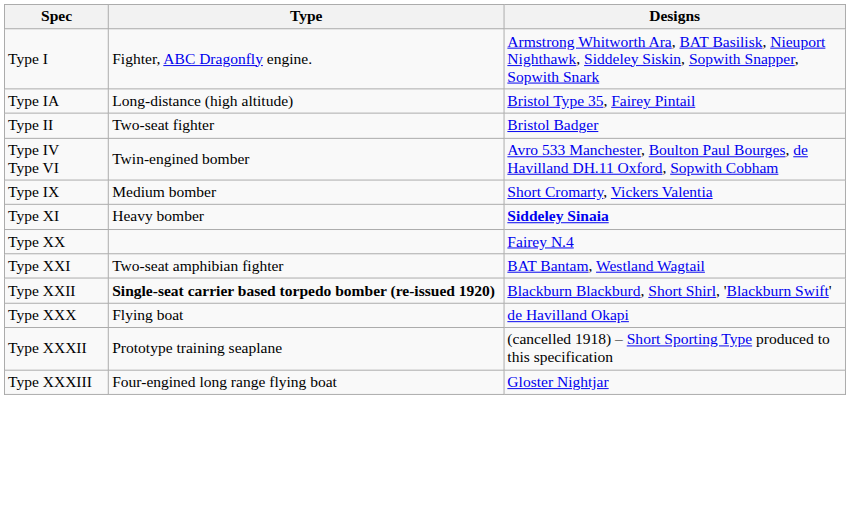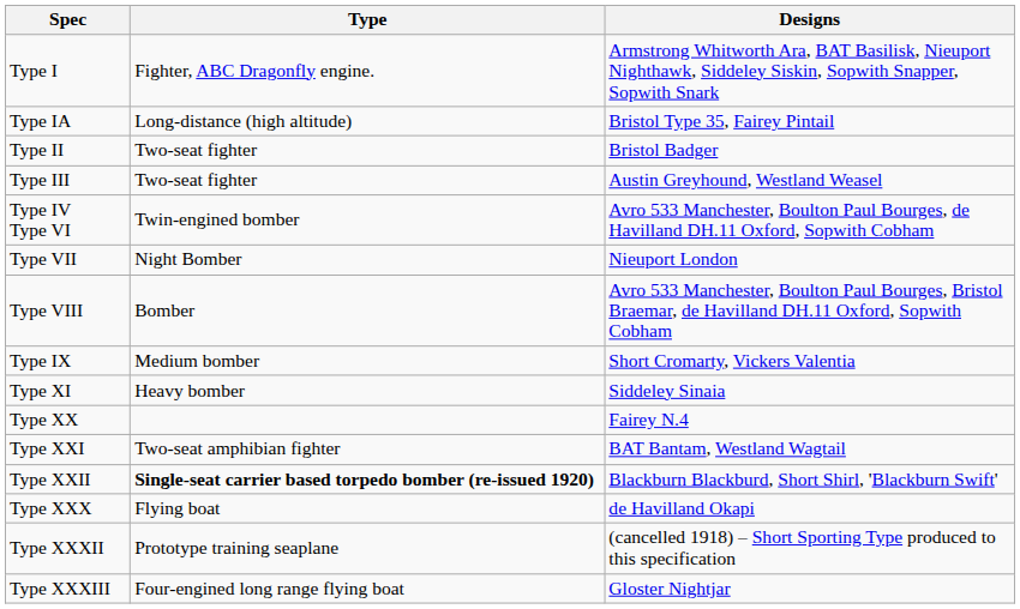 <table class="wikitable">
 <tr>
 <th width=100>Spec</th>
 <th width=400>Type</th>
 <th>Designs</th>
 </tr>
 <tr>
 <td>Type I</td>
 <td>Fighter, <a href='#'>ABC Dragonfly</a> engine.</td>
 <td><a href='#'>Armstrong Whitworth Ara</a>, <a href='#'>BAT Basilisk</a>, <a href='#'>Nieuport Nighthawk</a>, <a href='#'>Siddeley Siskin</a>, <a href='#'>Sopwith Snapper</a>, <a href='#'>Sopwith Snark</a></td>
 </tr>
 <tr>
 <td>Type IA</td>
 <td>Long-distance (high altitude)</td>
 <td><a href='#'>Bristol Type 35</a>, <a href='#'>Fairey Pintail</a></td>
 </tr>
 <tr>
 <td>Type II</td>
 <td>Two-seat fighter</td>
 <td><a href='#'>Bristol Badger</a></td>
 </tr>
 <tr>
+<td>Type III</td>
+<td>Two-seat fighter</td>
+<td><a href='#'>Austin Greyhound</a>, <a href='#'>Westland Weasel</a></td>
+</tr>
+<tr>
 <td>Type IV<br>Type VI</td>
 <td>Twin-engined bomber</td>
 <td><a href='#'>Avro 533 Manchester</a>, <a href='#'>Boulton Paul Bourges</a>, <a href='#'>de Havilland DH.11 Oxford</a>, <a href='#'>Sopwith Cobham</a></td>
+</tr>
+<tr>
+<td>Type VII</td>
+<td>Night Bomber</td>
+<td><a href='#'>Nieuport London</a></td>
+</tr>
+<tr>
+<td>Type VIII</td>
+<td>Bomber</td>
+<td><a href='#'>Avro 533 Manchester</a>, <a href='#'>Boulton Paul Bourges</a>, <a href='#'>Bristol Braemar</a>, <a href='#'>de Havilland DH.11 Oxford</a>, <a href='#'>Sopwith Cobham</a></td>
 </tr>
 <tr>
 <td>Type IX</td>
 <td>Medium bomber</td>
 <td><a href='#'>Short Cromarty</a>, <a href='#'>Vickers Valentia</a></td>
 </tr>
 <tr>
 <td>Type XI</td>
 <td>Heavy bomber</td>
-<td><strong><a href='#'>Siddeley Sinaia</a></strong></td>
+<td><a href='#'>Siddeley Sinaia</a></td>
 </tr>
 <tr>
 <td>Type XX</td>
 <td></td>
 <td><a href='#'>Fairey N.4</a></td>
 </tr>
 <tr>
 <td>Type XXI</td>
 <td>Two-seat amphibian fighter</td>
 <td><a href='#'>BAT Bantam</a>, <a href='#'>Westland Wagtail</a></td>
 </tr>
 <tr>
 <td>Type XXII</td>
 <td><strong>Single-seat carrier based torpedo bomber (re-issued 1920)</strong></td>
 <td><a href='#'>Blackburn Blackburd</a>, <a href='#'>Short Shirl</a>, '<a href='#'>Blackburn Swift</a>'</td>
 </tr>
 <tr>
 <td>Type XXX</td>
 <td>Flying boat</td>
 <td><a href='#'>de Havilland Okapi</a></td>
 </tr>
 <tr>
 <td>Type XXXII</td>
 <td>Prototype training seaplane</td>
 <td>(cancelled 1918) – <a href='#'>Short Sporting Type</a> produced to this specification</td>
 </tr>
 <tr>
 <td>Type XXXIII</td>
 <td>Four-engined long range flying boat</td>
 <td><a href='#'>Gloster Nightjar</a></td>
 </tr>
 </table>
